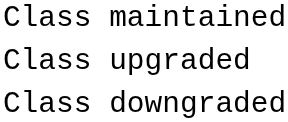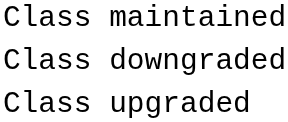 <table>
 <tr>
 <td></td>
 <td>Class maintained</td>
 </tr>
 <tr>
 <td></td>
-<td>Class upgraded</td>
+<td>Class downgraded</td>
 </tr>
 <tr>
 <td></td>
-<td>Class downgraded</td>
+<td>Class upgraded</td>
 </tr>
 </table>
